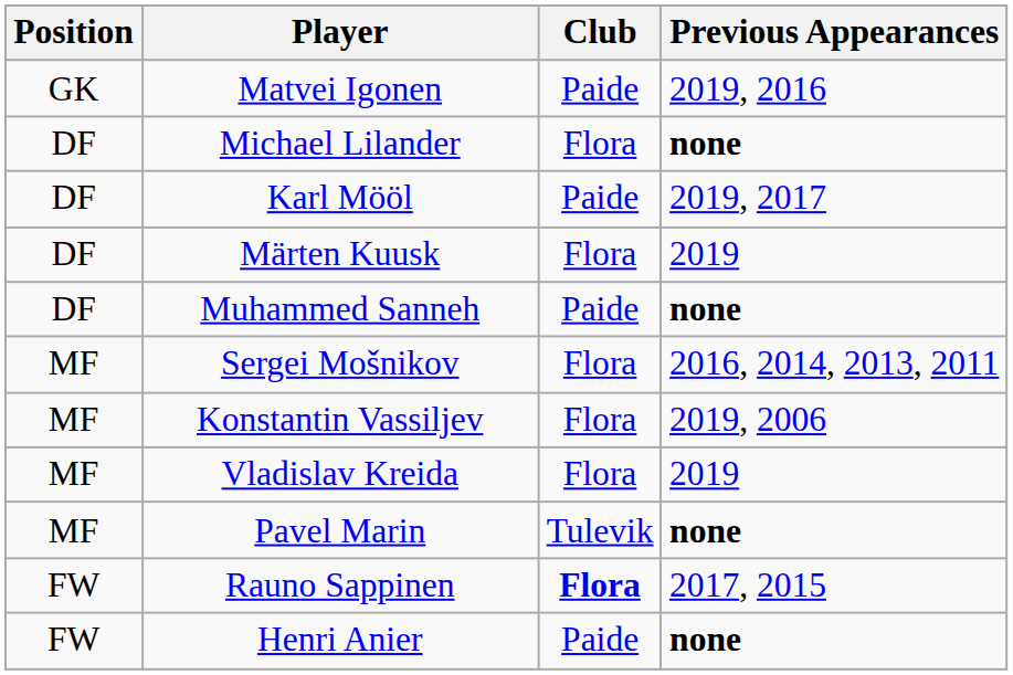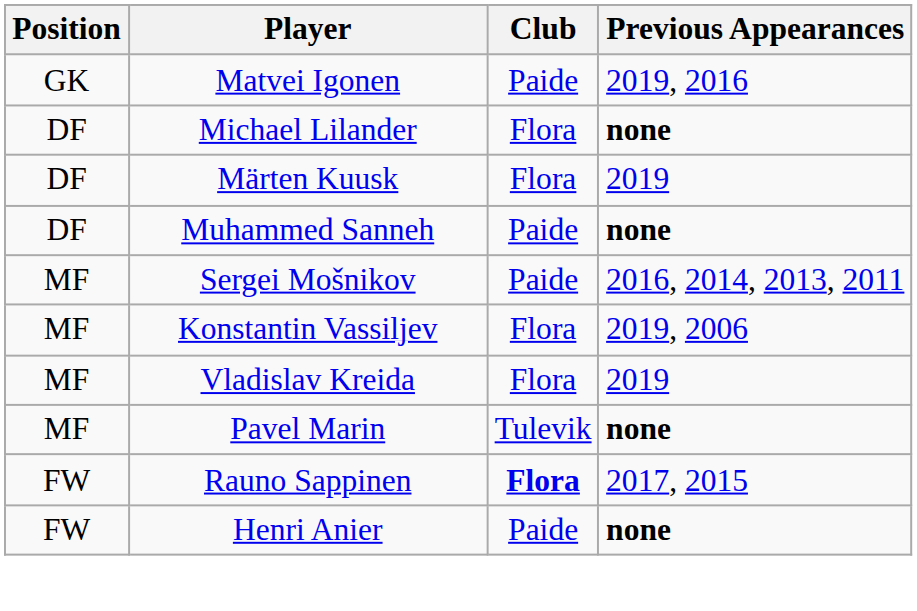 <table class="sortable wikitable" style="text-align: center;">
 <tr>
 <th>Position</th>
 <th>Player</th>
 <th>Club</th>
 <th>Previous Appearances</th>
 </tr>
 <tr>
 <td>GK</td>
 <td style="width:175px;"> <a href='#'>Matvei Igonen</a></td>
 <td><a href='#'>Paide</a></td>
 <td align="left"><a href='#'>2019</a>, <a href='#'>2016</a></td>
 </tr>
 <tr>
 <td>DF</td>
 <td> <a href='#'>Michael Lilander</a></td>
 <td><a href='#'>Flora</a></td>
 <td align="left"><strong>none</strong></td>
 </tr>
 <tr>
 <td>DF</td>
-<td> <a href='#'>Karl Mööl</a></td>
-<td><a href='#'>Paide</a></td>
-<td align="left"><a href='#'>2019</a>, <a href='#'>2017</a></td>
-</tr>
-<tr>
-<td>DF</td>
 <td> <a href='#'>Märten Kuusk</a></td>
 <td><a href='#'>Flora</a></td>
 <td align="left"><a href='#'>2019</a></td>
 </tr>
 <tr>
 <td>DF</td>
 <td> <a href='#'>Muhammed Sanneh</a></td>
 <td><a href='#'>Paide</a></td>
 <td align="left"><strong>none</strong></td>
 </tr>
 <tr>
 <td>MF</td>
 <td> <a href='#'>Sergei Mošnikov</a></td>
-<td><a href='#'>Flora</a></td>
+<td><a href='#'>Paide</a></td>
 <td align="left"><a href='#'>2016</a>, <a href='#'>2014</a>, <a href='#'>2013</a>, <a href='#'>2011</a></td>
 </tr>
 <tr>
 <td>MF</td>
 <td> <a href='#'>Konstantin Vassiljev</a></td>
 <td><a href='#'>Flora</a></td>
 <td align="left"><a href='#'>2019</a>, <a href='#'>2006</a></td>
 </tr>
 <tr>
 <td>MF</td>
 <td> <a href='#'>Vladislav Kreida </a></td>
 <td><a href='#'>Flora</a></td>
 <td align="left"><a href='#'>2019</a></td>
 </tr>
 <tr>
 <td>MF</td>
 <td> <a href='#'>Pavel Marin</a></td>
 <td><a href='#'>Tulevik</a></td>
 <td align="left"><strong>none</strong></td>
 </tr>
 <tr s>
 <td>FW</td>
 <td> <a href='#'>Rauno Sappinen</a></td>
 <td><strong><a href='#'>Flora</a></strong></td>
 <td align="left"><a href='#'>2017</a>, <a href='#'>2015</a></td>
 </tr>
 <tr>
 <td>FW</td>
 <td> <a href='#'>Henri Anier</a></td>
 <td><a href='#'>Paide</a></td>
 <td align="left"><strong>none</strong></td>
 </tr>
 </table>
